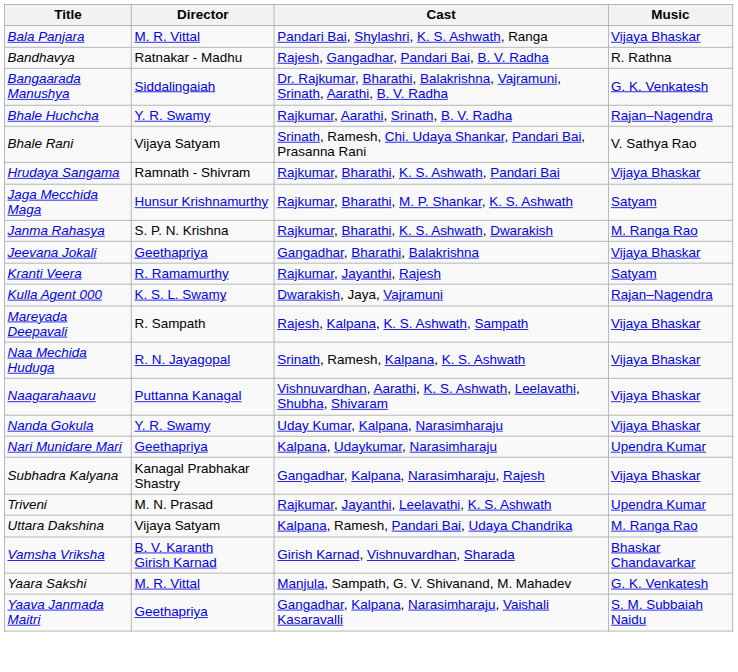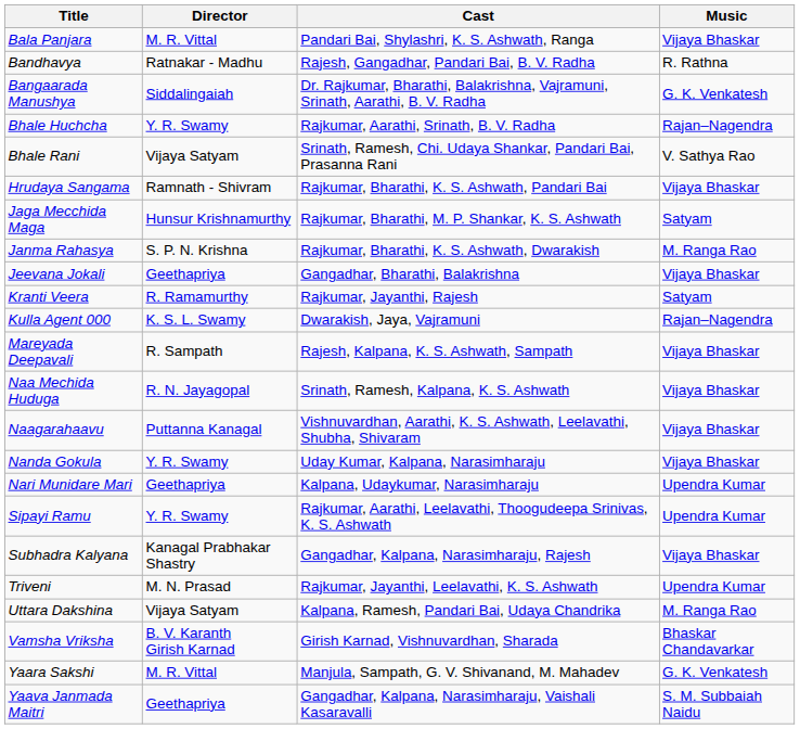 <table class="wikitable">
 <tr>
 <th>Title</th>
 <th>Director</th>
 <th>Cast</th>
 <th>Music</th>
 </tr>
 <tr>
 <td><em><a href='#'>Bala Panjara</a></em></td>
 <td><a href='#'>M. R. Vittal</a></td>
 <td><a href='#'>Pandari Bai</a>, <a href='#'>Shylashri</a>, <a href='#'>K. S. Ashwath</a>, Ranga</td>
 <td><a href='#'>Vijaya Bhaskar</a></td>
 </tr>
 <tr>
 <td><em>Bandhavya</em></td>
 <td>Ratnakar - Madhu</td>
 <td><a href='#'>Rajesh</a>, <a href='#'>Gangadhar</a>, <a href='#'>Pandari Bai</a>, <a href='#'>B. V. Radha</a></td>
 <td>R. Rathna</td>
 </tr>
 <tr>
 <td><em><a href='#'>Bangaarada Manushya</a></em></td>
 <td><a href='#'>Siddalingaiah</a></td>
 <td><a href='#'>Dr. Rajkumar</a>, <a href='#'>Bharathi</a>, <a href='#'>Balakrishna</a>, <a href='#'>Vajramuni</a>, <a href='#'>Srinath</a>, <a href='#'>Aarathi</a>, <a href='#'>B. V. Radha</a></td>
 <td><a href='#'>G. K. Venkatesh</a></td>
 </tr>
 <tr>
 <td><em><a href='#'>Bhale Huchcha</a></em></td>
 <td><a href='#'>Y. R. Swamy</a></td>
 <td><a href='#'>Rajkumar</a>, <a href='#'>Aarathi</a>, <a href='#'>Srinath</a>, <a href='#'>B. V. Radha</a></td>
 <td><a href='#'>Rajan–Nagendra</a></td>
 </tr>
 <tr>
 <td><em>Bhale Rani</em></td>
 <td>Vijaya Satyam</td>
 <td><a href='#'>Srinath</a>, Ramesh, <a href='#'>Chi. Udaya Shankar</a>, <a href='#'>Pandari Bai</a>, Prasanna Rani</td>
 <td>V. Sathya Rao</td>
 </tr>
 <tr>
 <td><em><a href='#'>Hrudaya Sangama</a></em></td>
 <td>Ramnath - Shivram</td>
 <td><a href='#'>Rajkumar</a>, <a href='#'>Bharathi</a>, <a href='#'>K. S. Ashwath</a>, <a href='#'>Pandari Bai</a></td>
 <td><a href='#'>Vijaya Bhaskar</a></td>
 </tr>
 <tr>
 <td><em><a href='#'>Jaga Mecchida Maga</a></em></td>
 <td><a href='#'>Hunsur Krishnamurthy</a></td>
 <td><a href='#'>Rajkumar</a>, <a href='#'>Bharathi</a>, <a href='#'>M. P. Shankar</a>, <a href='#'>K. S. Ashwath</a></td>
 <td><a href='#'>Satyam</a></td>
 </tr>
 <tr>
 <td><em><a href='#'>Janma Rahasya</a></em></td>
 <td>S. P. N. Krishna</td>
 <td><a href='#'>Rajkumar</a>, <a href='#'>Bharathi</a>, <a href='#'>K. S. Ashwath</a>, <a href='#'>Dwarakish</a></td>
 <td><a href='#'>M. Ranga Rao</a></td>
 </tr>
 <tr>
 <td><em><a href='#'>Jeevana Jokali</a></em></td>
 <td><a href='#'>Geethapriya</a></td>
 <td><a href='#'>Gangadhar</a>, <a href='#'>Bharathi</a>, <a href='#'>Balakrishna</a></td>
 <td><a href='#'>Vijaya Bhaskar</a></td>
 </tr>
 <tr>
 <td><em><a href='#'>Kranti Veera</a></em></td>
 <td><a href='#'>R. Ramamurthy</a></td>
 <td><a href='#'>Rajkumar</a>, <a href='#'>Jayanthi</a>, <a href='#'>Rajesh</a></td>
 <td><a href='#'>Satyam</a></td>
 </tr>
 <tr>
 <td><em><a href='#'>Kulla Agent 000</a></em></td>
 <td><a href='#'>K. S. L. Swamy</a></td>
 <td><a href='#'>Dwarakish</a>, Jaya, <a href='#'>Vajramuni</a></td>
 <td><a href='#'>Rajan–Nagendra</a></td>
 </tr>
 <tr>
 <td><em><a href='#'>Mareyada Deepavali</a></em></td>
 <td>R. Sampath</td>
 <td><a href='#'>Rajesh</a>, <a href='#'>Kalpana</a>, <a href='#'>K. S. Ashwath</a>, <a href='#'>Sampath</a></td>
 <td><a href='#'>Vijaya Bhaskar</a></td>
 </tr>
 <tr>
 <td><em><a href='#'>Naa Mechida Huduga</a></em></td>
 <td><a href='#'>R. N. Jayagopal</a></td>
 <td><a href='#'>Srinath</a>, Ramesh, <a href='#'>Kalpana</a>, <a href='#'>K. S. Ashwath</a></td>
 <td><a href='#'>Vijaya Bhaskar</a></td>
 </tr>
 <tr>
 <td><em><a href='#'>Naagarahaavu</a></em></td>
 <td><a href='#'>Puttanna Kanagal</a></td>
 <td><a href='#'>Vishnuvardhan</a>, <a href='#'>Aarathi</a>, <a href='#'>K. S. Ashwath</a>, <a href='#'>Leelavathi</a>, <a href='#'>Shubha</a>, <a href='#'>Shivaram</a></td>
 <td><a href='#'>Vijaya Bhaskar</a></td>
 </tr>
 <tr>
 <td><em><a href='#'>Nanda Gokula</a></em></td>
 <td><a href='#'>Y. R. Swamy</a></td>
 <td><a href='#'>Uday Kumar</a>, <a href='#'>Kalpana</a>, <a href='#'>Narasimharaju</a></td>
 <td><a href='#'>Vijaya Bhaskar</a></td>
 </tr>
 <tr>
 <td><em><a href='#'>Nari Munidare Mari</a></em></td>
 <td><a href='#'>Geethapriya</a></td>
 <td><a href='#'>Kalpana</a>, <a href='#'>Udaykumar</a>, <a href='#'>Narasimharaju</a></td>
 <td><a href='#'>Upendra Kumar</a></td>
 </tr>
 <tr>
+<td><em><a href='#'>Sipayi Ramu</a></em></td>
+<td><a href='#'>Y. R. Swamy</a></td>
+<td><a href='#'>Rajkumar</a>, <a href='#'>Aarathi</a>, <a href='#'>Leelavathi</a>, <a href='#'>Thoogudeepa Srinivas</a>, <a href='#'>K. S. Ashwath</a></td>
+<td><a href='#'>Upendra Kumar</a></td>
+</tr>
+<tr>
 <td><em>Subhadra Kalyana</em></td>
 <td>Kanagal Prabhakar Shastry</td>
 <td><a href='#'>Gangadhar</a>, <a href='#'>Kalpana</a>, <a href='#'>Narasimharaju</a>, <a href='#'>Rajesh</a></td>
 <td><a href='#'>Vijaya Bhaskar</a></td>
 </tr>
 <tr>
 <td><em>Triveni</em></td>
 <td>M. N. Prasad</td>
 <td><a href='#'>Rajkumar</a>, <a href='#'>Jayanthi</a>, <a href='#'>Leelavathi</a>, <a href='#'>K. S. Ashwath</a></td>
 <td><a href='#'>Upendra Kumar</a></td>
 </tr>
 <tr>
 <td><em>Uttara Dakshina</em></td>
 <td>Vijaya Satyam</td>
 <td><a href='#'>Kalpana</a>, Ramesh, <a href='#'>Pandari Bai</a>, <a href='#'>Udaya Chandrika</a></td>
 <td><a href='#'>M. Ranga Rao</a></td>
 </tr>
 <tr>
 <td><em><a href='#'>Vamsha Vriksha</a></em></td>
 <td><a href='#'>B. V. Karanth</a><br><a href='#'>Girish Karnad</a></td>
 <td><a href='#'>Girish Karnad</a>, <a href='#'>Vishnuvardhan</a>, <a href='#'>Sharada</a></td>
 <td><a href='#'>Bhaskar Chandavarkar</a></td>
 </tr>
 <tr>
 <td><em>Yaara Sakshi</em></td>
 <td><a href='#'>M. R. Vittal</a></td>
 <td><a href='#'>Manjula</a>, Sampath, G. V. Shivanand, M. Mahadev</td>
 <td><a href='#'>G. K. Venkatesh</a></td>
 </tr>
 <tr>
 <td><em><a href='#'>Yaava Janmada Maitri</a></em></td>
 <td><a href='#'>Geethapriya</a></td>
 <td><a href='#'>Gangadhar</a>, <a href='#'>Kalpana</a>, <a href='#'>Narasimharaju</a>, <a href='#'>Vaishali Kasaravalli</a></td>
 <td><a href='#'>S. M. Subbaiah Naidu</a></td>
 </tr>
 </table>
